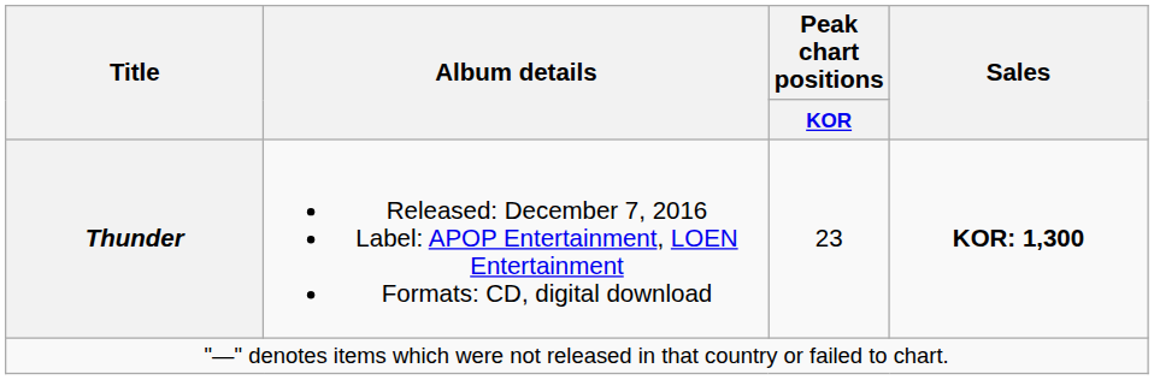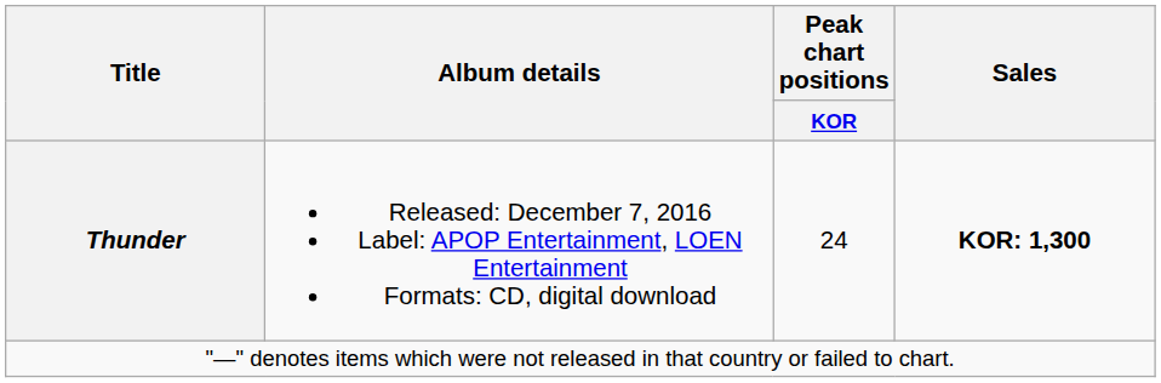 <table class="wikitable plainrowheaders" style="text-align:center;">
 <tr>
 <th scope="col" rowspan="2" style="width:10em;">Title</th>
 <th scope="col" rowspan="2" style="width:20em;">Album details</th>
 <th scope="col">Peak<br>chart<br>positions</th>
 <th scope="col" rowspan="2" style="width:10em;">Sales</th>
 </tr>
 <tr>
 <th><small><a href='#'>KOR</a></small><br></th>
 </tr>
 <tr>
 <th scope="row"><em>Thunder</em></th>
 <td><br><ul><li>Released: December 7, 2016</li><li>Label: <a href='#'>APOP Entertainment</a>, <a href='#'>LOEN Entertainment</a></li><li>Formats: CD, digital download</li></ul></td>
-<td>23</td>
+<td>24</td>
 <td><strong>KOR: 1,300</strong></td>
 </tr>
 <tr>
 <td colspan="4" style="font-size:90%">"—" denotes items which were not released in that country or failed to chart.</td>
 </tr>
 </table>
